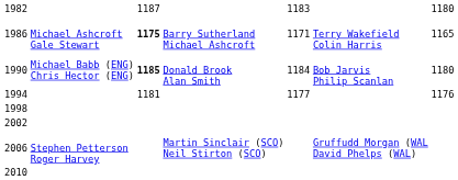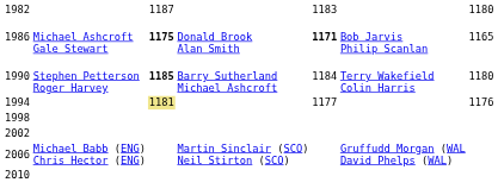 <table>
 <tr>
 <td>1982</td>
 <td></td>
 <td>1187</td>
 <td></td>
 <td>1183</td>
 <td></td>
 <td>1180</td>
 </tr>
 <tr>
 <td>1986</td>
 <td><br> <a href='#'>Michael Ashcroft</a><br><a href='#'>Gale Stewart</a></td>
 <td><strong>1175</strong></td>
-<td><br><a href='#'>Barry Sutherland</a><br><a href='#'>Michael Ashcroft</a></td>
-<td>1171</td>
-<td><br><a href='#'>Terry Wakefield</a><br><a href='#'>Colin Harris</a></td>
+<td><br><a href='#'>Donald Brook</a><br><a href='#'>Alan Smith</a></td>
+<td><strong>1171</strong></td>
+<td><br><a href='#'>Bob Jarvis</a><br><a href='#'>Philip Scanlan</a></td>
 <td>1165</td>
 </tr>
 <tr>
 <td>1990</td>
-<td> <a href='#'>Michael Babb</a> (<a href='#'>ENG</a>)<br> <a href='#'>Chris Hector</a> (<a href='#'>ENG</a>)</td>
+<td><br><a href='#'>Stephen Petterson</a><br><a href='#'>Roger Harvey</a></td>
 <td><strong>1185</strong></td>
-<td><br><a href='#'>Donald Brook</a><br><a href='#'>Alan Smith</a></td>
+<td><br><a href='#'>Barry Sutherland</a><br><a href='#'>Michael Ashcroft</a></td>
 <td>1184</td>
-<td><br><a href='#'>Bob Jarvis</a><br><a href='#'>Philip Scanlan</a></td>
+<td><br><a href='#'>Terry Wakefield</a><br><a href='#'>Colin Harris</a></td>
 <td>1180</td>
 </tr>
 <tr>
 <td>1994</td>
 <td></td>
-<td>1181</td>
+<td style="background: khaki;">1181</td>
 <td></td>
 <td>1177</td>
 <td></td>
 <td>1176</td>
 </tr>
 <tr>
 <td>1998</td>
 <td></td>
 <td></td>
 <td></td>
 <td></td>
 <td></td>
 <td></td>
 </tr>
 <tr>
 <td>2002</td>
 <td></td>
 <td></td>
 <td></td>
 <td></td>
 <td></td>
 <td></td>
 </tr>
 <tr>
 <td>2006</td>
-<td><br><a href='#'>Stephen Petterson</a><br><a href='#'>Roger Harvey</a></td>
+<td> <a href='#'>Michael Babb</a> (<a href='#'>ENG</a>)<br> <a href='#'>Chris Hector</a> (<a href='#'>ENG</a>)</td>
 <td></td>
 <td> <a href='#'>Martin Sinclair</a> (<a href='#'>SCO</a>)<br> <a href='#'>Neil Stirton</a> (<a href='#'>SCO</a>)</td>
 <td></td>
 <td> <a href='#'>Gruffudd Morgan</a> (<a href='#'>WAL</a><br> <a href='#'>David Phelps</a> (<a href='#'>WAL</a>)</td>
 <td></td>
 </tr>
 <tr>
 <td>2010<br></td>
 <td></td>
 <td></td>
 <td></td>
 <td></td>
 <td></td>
 <td></td>
 </tr>
 </table>
